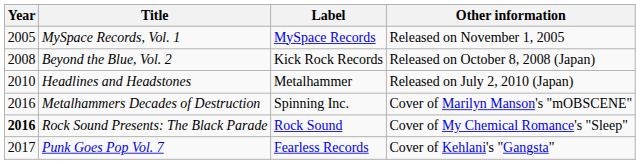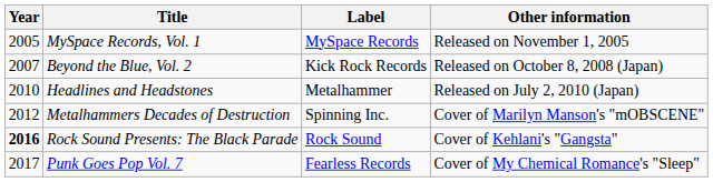 <table class="wikitable">
 <tr>
 <th>Year</th>
 <th>Title</th>
 <th>Label</th>
 <th>Other information</th>
 </tr>
 <tr>
 <td>2005</td>
 <td><em>MySpace Records, Vol. 1</em></td>
 <td><a href='#'>MySpace Records</a></td>
 <td>Released on November 1, 2005</td>
 </tr>
 <tr>
-<td>2008</td>
+<td>2007</td>
 <td><em>Beyond the Blue, Vol. 2</em></td>
 <td>Kick Rock Records</td>
 <td>Released on October 8, 2008 (Japan)</td>
 </tr>
 <tr>
 <td>2010</td>
 <td><em>Headlines and Headstones</em></td>
 <td>Metalhammer</td>
 <td>Released on July 2, 2010 (Japan)</td>
 </tr>
 <tr>
-<td>2016</td>
+<td>2012</td>
 <td><em>Metalhammers Decades of Destruction</em></td>
 <td>Spinning Inc.</td>
 <td>Cover of <a href='#'>Marilyn Manson</a>'s "mOBSCENE"</td>
 </tr>
 <tr>
 <td><strong>2016</strong></td>
 <td><em>Rock Sound Presents: The Black Parade</em></td>
 <td><a href='#'>Rock Sound</a></td>
-<td>Cover of <a href='#'>My Chemical Romance</a>'s "Sleep"</td>
+<td>Cover of <a href='#'>Kehlani</a>'s "<a href='#'>Gangsta</a>"</td>
 </tr>
 <tr>
 <td>2017</td>
 <td><em><a href='#'>Punk Goes Pop Vol. 7</a></em></td>
 <td><a href='#'>Fearless Records</a></td>
-<td>Cover of <a href='#'>Kehlani</a>'s "<a href='#'>Gangsta</a>"</td>
+<td>Cover of <a href='#'>My Chemical Romance</a>'s "Sleep"</td>
 </tr>
 </table>
